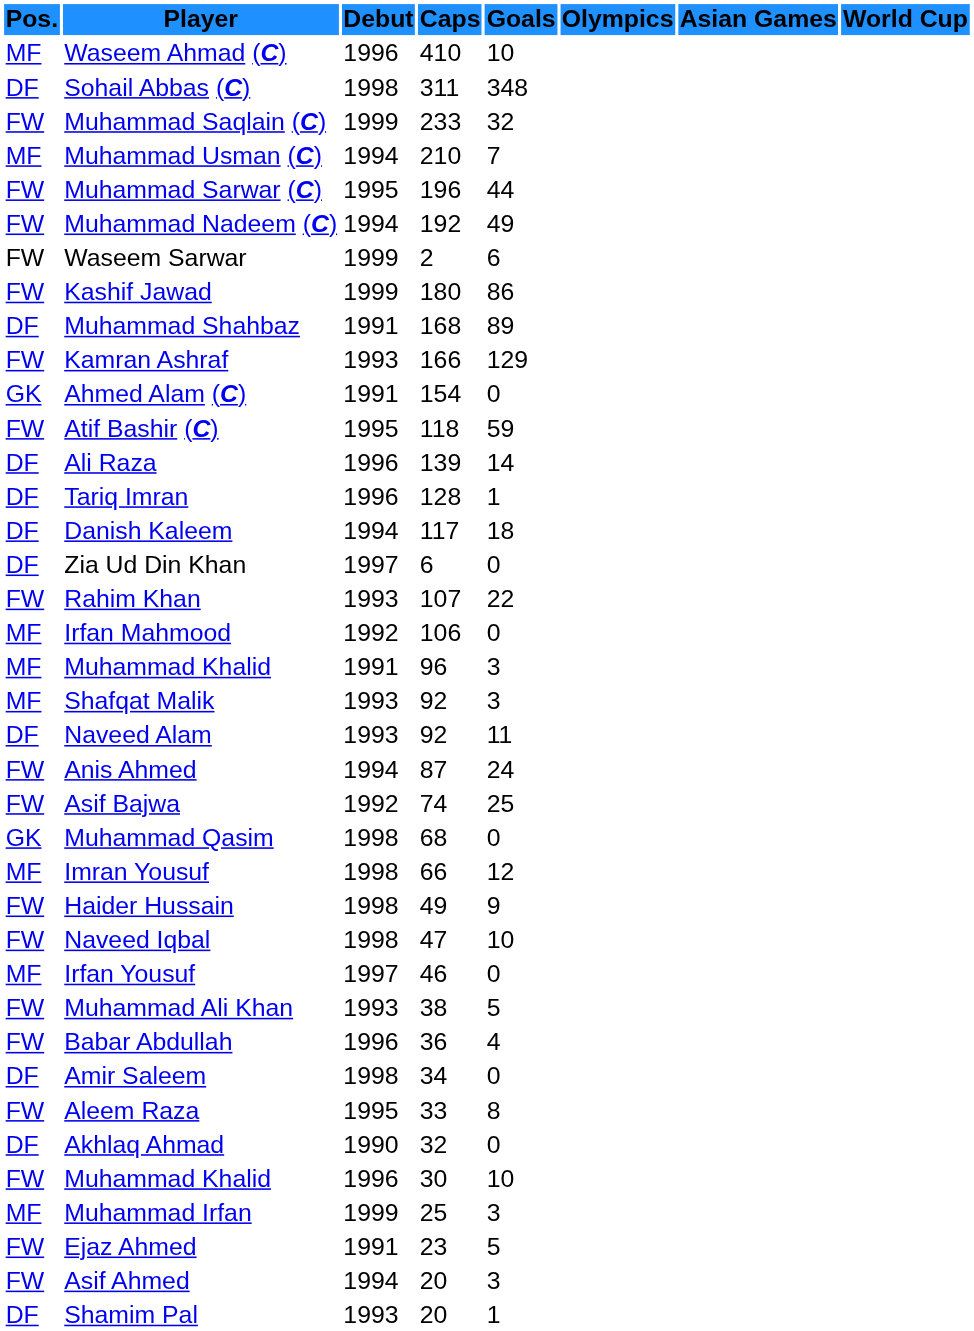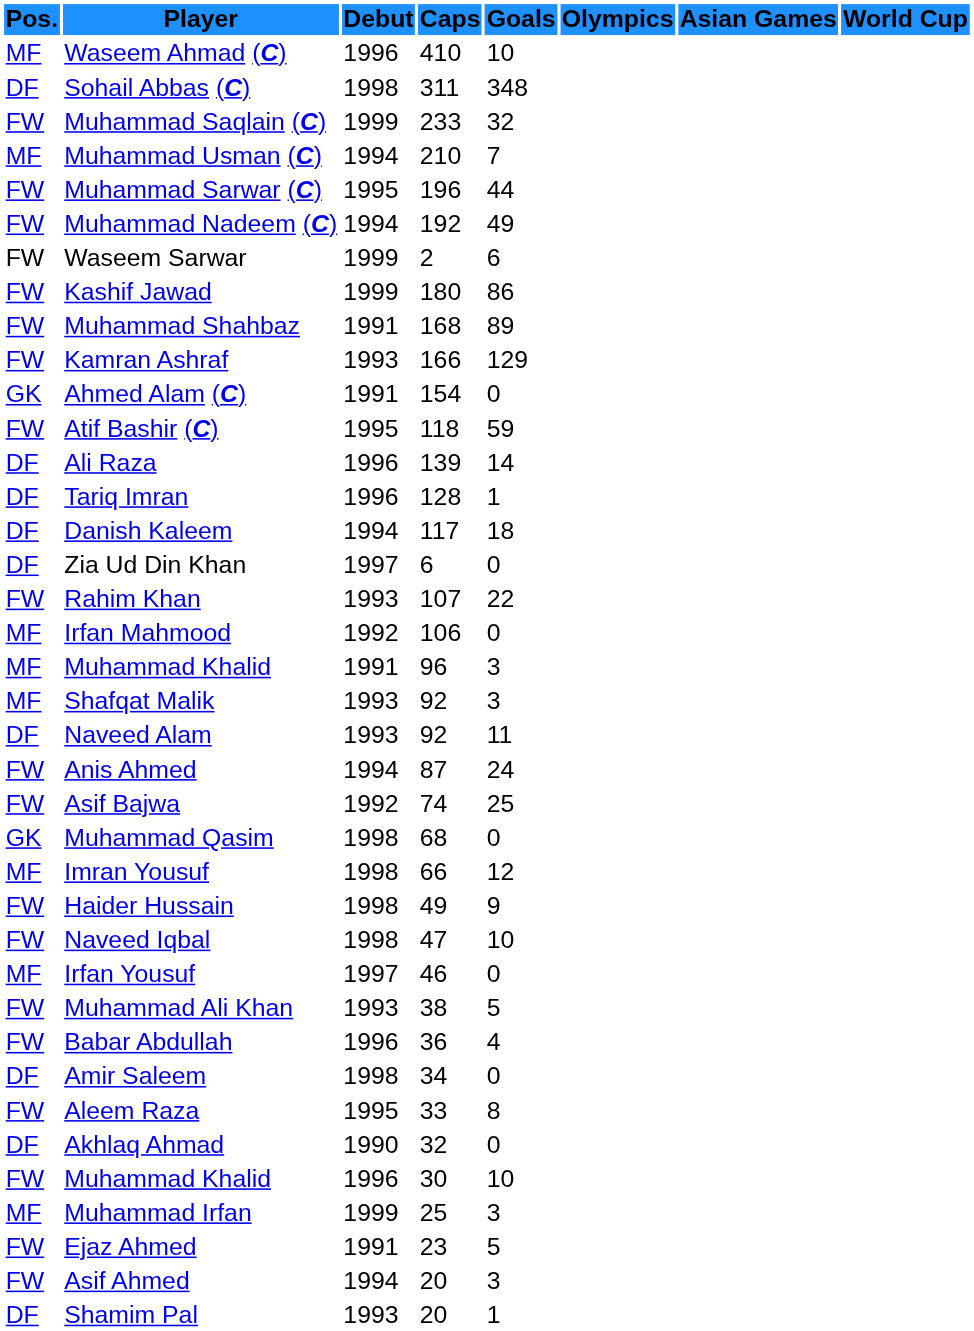 <table class="sortable toccolours">
 <tr>
 <th style="background:#1E90FF;">Pos.</th>
 <th style="background:#1E90FF;">Player</th>
 <th style="background:#1E90FF;">Debut</th>
 <th style="background:#1E90FF;">Caps</th>
 <th style="background:#1E90FF;">Goals</th>
 <th style="background:#1E90FF;">Olympics</th>
 <th style="background:#1E90FF;">Asian Games</th>
 <th style="background:#1E90FF;">World Cup</th>
 </tr>
 <tr>
 <td><a href='#'>MF</a></td>
 <td><a href='#'>Waseem Ahmad</a> <a href='#'>(<strong><em>C</em></strong>)</a></td>
 <td>1996</td>
 <td>410</td>
 <td>10</td>
 <td></td>
 <td></td>
 <td></td>
 </tr>
 <tr>
 <td><a href='#'>DF</a></td>
 <td><a href='#'>Sohail Abbas</a> <a href='#'>(<strong><em>C</em></strong>)</a></td>
 <td>1998</td>
 <td>311</td>
 <td>348</td>
 <td></td>
 <td></td>
 <td></td>
 </tr>
 <tr>
 <td><a href='#'>FW</a></td>
 <td><a href='#'>Muhammad Saqlain</a> <a href='#'>(<strong><em>C</em></strong>)</a></td>
 <td>1999</td>
 <td>233</td>
 <td>32</td>
 <td></td>
 <td></td>
 <td></td>
 </tr>
 <tr>
 <td><a href='#'>MF</a></td>
 <td><a href='#'>Muhammad Usman</a> <a href='#'>(<strong><em>C</em></strong>)</a></td>
 <td>1994</td>
 <td>210</td>
 <td>7</td>
 <td></td>
 <td></td>
 <td></td>
 </tr>
 <tr>
 <td><a href='#'>FW</a></td>
 <td><a href='#'>Muhammad Sarwar</a> <a href='#'>(<strong><em>C</em></strong>)</a></td>
 <td>1995</td>
 <td>196</td>
 <td>44</td>
 <td></td>
 <td></td>
 <td></td>
 </tr>
 <tr>
 <td><a href='#'>FW</a></td>
 <td><a href='#'>Muhammad Nadeem</a> <a href='#'>(<strong><em>C</em></strong>)</a></td>
 <td>1994</td>
 <td>192</td>
 <td>49</td>
 <td></td>
 <td></td>
 <td></td>
 </tr>
 <tr>
 <td>FW</td>
 <td>Waseem Sarwar</td>
 <td>1999</td>
 <td>2</td>
 <td>6</td>
 <td></td>
 <td></td>
 </tr>
 <tr>
 <td><a href='#'>FW</a></td>
 <td><a href='#'>Kashif Jawad</a></td>
 <td>1999</td>
 <td>180</td>
 <td>86</td>
 <td></td>
 <td></td>
 <td></td>
 </tr>
 <tr>
-<td><a href='#'>DF</a></td>
+<td><a href='#'>FW</a></td>
 <td><a href='#'>Muhammad Shahbaz</a></td>
 <td>1991</td>
 <td>168</td>
 <td>89</td>
 <td></td>
 <td></td>
 <td></td>
 </tr>
 <tr>
 <td><a href='#'>FW</a></td>
 <td><a href='#'>Kamran Ashraf</a></td>
 <td>1993</td>
 <td>166</td>
 <td>129</td>
 <td></td>
 <td></td>
 <td></td>
 </tr>
 <tr>
 <td><a href='#'>GK</a></td>
 <td><a href='#'>Ahmed Alam</a> <a href='#'>(<strong><em>C</em></strong>)</a></td>
 <td>1991</td>
 <td>154</td>
 <td>0</td>
 <td></td>
 <td></td>
 <td></td>
 </tr>
 <tr>
 <td><a href='#'>FW</a></td>
 <td><a href='#'>Atif Bashir</a> <a href='#'>(<strong><em>C</em></strong>)</a></td>
 <td>1995</td>
 <td>118</td>
 <td>59</td>
 <td></td>
 <td></td>
 <td></td>
 </tr>
 <tr>
 <td><a href='#'>DF</a></td>
 <td><a href='#'>Ali Raza</a></td>
 <td>1996</td>
 <td>139</td>
 <td>14</td>
 <td></td>
 <td></td>
 <td></td>
 </tr>
 <tr>
 <td><a href='#'>DF</a></td>
 <td><a href='#'>Tariq Imran</a></td>
 <td>1996</td>
 <td>128</td>
 <td>1</td>
 <td></td>
 <td></td>
 <td></td>
 </tr>
 <tr>
 <td><a href='#'>DF</a></td>
 <td><a href='#'>Danish Kaleem</a></td>
 <td>1994</td>
 <td>117</td>
 <td>18</td>
 <td></td>
 <td></td>
 <td></td>
 </tr>
 <tr>
 <td><a href='#'>DF</a></td>
 <td>Zia Ud Din Khan</td>
 <td>1997</td>
 <td>6</td>
 <td>0</td>
 <td></td>
 <td></td>
 </tr>
 <tr>
 <td><a href='#'>FW</a></td>
 <td><a href='#'>Rahim Khan</a></td>
 <td>1993</td>
 <td>107</td>
 <td>22</td>
 <td></td>
 <td></td>
 <td></td>
 </tr>
 <tr>
 <td><a href='#'>MF</a></td>
 <td><a href='#'>Irfan Mahmood</a></td>
 <td>1992</td>
 <td>106</td>
 <td>0</td>
 <td></td>
 <td></td>
 <td></td>
 </tr>
 <tr>
 <td><a href='#'>MF</a></td>
 <td><a href='#'>Muhammad Khalid</a></td>
 <td>1991</td>
 <td>96</td>
 <td>3</td>
 <td></td>
 <td></td>
 <td></td>
 </tr>
 <tr>
 <td><a href='#'>MF</a></td>
 <td><a href='#'>Shafqat Malik</a></td>
 <td>1993</td>
 <td>92</td>
 <td>3</td>
 <td></td>
 <td></td>
 <td></td>
 </tr>
 <tr>
 <td><a href='#'>DF</a></td>
 <td><a href='#'>Naveed Alam</a></td>
 <td>1993</td>
 <td>92</td>
 <td>11</td>
 <td></td>
 <td></td>
 <td></td>
 </tr>
 <tr>
 <td><a href='#'>FW</a></td>
 <td><a href='#'>Anis Ahmed</a></td>
 <td>1994</td>
 <td>87</td>
 <td>24</td>
 <td></td>
 <td></td>
 <td></td>
 </tr>
 <tr>
 <td><a href='#'>FW</a></td>
 <td><a href='#'>Asif Bajwa</a></td>
 <td>1992</td>
 <td>74</td>
 <td>25</td>
 <td></td>
 <td></td>
 <td></td>
 </tr>
 <tr>
 <td><a href='#'>GK</a></td>
 <td><a href='#'>Muhammad Qasim</a></td>
 <td>1998</td>
 <td>68</td>
 <td>0</td>
 <td></td>
 <td></td>
 <td></td>
 </tr>
 <tr>
 <td><a href='#'>MF</a></td>
 <td><a href='#'>Imran Yousuf</a></td>
 <td>1998</td>
 <td>66</td>
 <td>12</td>
 <td></td>
 <td></td>
 <td></td>
 </tr>
 <tr>
 <td><a href='#'>FW</a></td>
 <td><a href='#'>Haider Hussain</a></td>
 <td>1998</td>
 <td>49</td>
 <td>9</td>
 <td></td>
 <td></td>
 <td></td>
 </tr>
 <tr>
 <td><a href='#'>FW</a></td>
 <td><a href='#'>Naveed Iqbal</a></td>
 <td>1998</td>
 <td>47</td>
 <td>10</td>
 <td></td>
 <td></td>
 <td></td>
 </tr>
 <tr>
 <td><a href='#'>MF</a></td>
 <td><a href='#'>Irfan Yousuf</a></td>
 <td>1997</td>
 <td>46</td>
 <td>0</td>
 <td></td>
 <td></td>
 <td></td>
 </tr>
 <tr>
 <td><a href='#'>FW</a></td>
 <td><a href='#'>Muhammad Ali Khan</a></td>
 <td>1993</td>
 <td>38</td>
 <td>5</td>
 <td></td>
 <td></td>
 <td></td>
 </tr>
 <tr>
 <td><a href='#'>FW</a></td>
 <td><a href='#'>Babar Abdullah</a></td>
 <td>1996</td>
 <td>36</td>
 <td>4</td>
 <td></td>
 <td></td>
 <td></td>
 </tr>
 <tr>
 <td><a href='#'>DF</a></td>
 <td><a href='#'>Amir Saleem</a></td>
 <td>1998</td>
 <td>34</td>
 <td>0</td>
 <td></td>
 <td></td>
 <td></td>
 </tr>
 <tr>
 <td><a href='#'>FW</a></td>
 <td><a href='#'>Aleem Raza</a></td>
 <td>1995</td>
 <td>33</td>
 <td>8</td>
 <td></td>
 <td></td>
 <td></td>
 </tr>
 <tr>
 <td><a href='#'>DF</a></td>
 <td><a href='#'>Akhlaq Ahmad</a></td>
 <td>1990</td>
 <td>32</td>
 <td>0</td>
 <td></td>
 <td></td>
 <td></td>
 </tr>
 <tr>
 <td><a href='#'>FW</a></td>
 <td><a href='#'>Muhammad Khalid</a></td>
 <td>1996</td>
 <td>30</td>
 <td>10</td>
 <td></td>
 <td></td>
 <td></td>
 </tr>
 <tr>
 <td><a href='#'>MF</a></td>
 <td><a href='#'>Muhammad Irfan</a></td>
 <td>1999</td>
 <td>25</td>
 <td>3</td>
 <td></td>
 <td></td>
 <td></td>
 </tr>
 <tr>
 <td><a href='#'>FW</a></td>
 <td><a href='#'>Ejaz Ahmed</a></td>
 <td>1991</td>
 <td>23</td>
 <td>5</td>
 <td></td>
 <td></td>
 <td></td>
 </tr>
 <tr>
 <td><a href='#'>FW</a></td>
 <td><a href='#'>Asif Ahmed</a></td>
 <td>1994</td>
 <td>20</td>
 <td>3</td>
 <td></td>
 <td></td>
 <td></td>
 </tr>
 <tr>
 <td><a href='#'>DF</a></td>
 <td><a href='#'>Shamim Pal</a></td>
 <td>1993</td>
 <td>20</td>
 <td>1</td>
 <td></td>
 <td></td>
 <td></td>
 </tr>
 </table>
